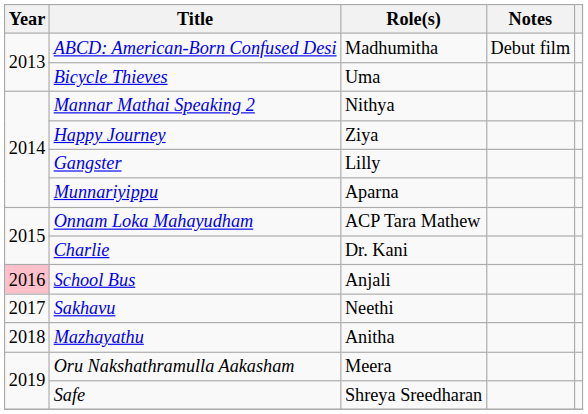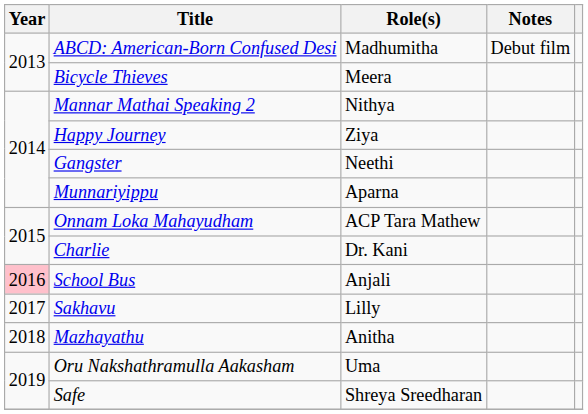 <table class="wikitable sortable">
 <tr>
 <th scope="col">Year</th>
 <th scope="col">Title</th>
 <th scope="col">Role(s)</th>
 <th scope="col" class="unsortable">Notes</th>
 <th scope="col" class="unsortable"></th>
 </tr>
 <tr>
 <td rowspan="2">2013</td>
 <td><em><a href='#'>ABCD: American-Born Confused Desi</a></em></td>
 <td>Madhumitha</td>
 <td>Debut film</td>
 <td></td>
 </tr>
 <tr>
 <td><em><a href='#'>Bicycle Thieves</a></em></td>
-<td>Uma</td>
+<td>Meera</td>
 <td></td>
 <td></td>
 </tr>
 <tr>
 <td rowspan="4">2014</td>
 <td><em><a href='#'>Mannar Mathai Speaking 2</a></em></td>
 <td>Nithya</td>
 <td></td>
 <td></td>
 </tr>
 <tr>
 <td><em><a href='#'>Happy Journey</a></em></td>
 <td>Ziya</td>
 <td></td>
 <td></td>
 </tr>
 <tr>
 <td><em><a href='#'>Gangster</a></em></td>
-<td>Lilly</td>
+<td>Neethi</td>
 <td></td>
 <td></td>
 </tr>
 <tr>
 <td><em><a href='#'>Munnariyippu</a></em></td>
 <td>Aparna</td>
 <td></td>
 <td></td>
 </tr>
 <tr>
 <td rowspan="2">2015</td>
 <td><em><a href='#'>Onnam Loka Mahayudham</a></em></td>
 <td>ACP Tara Mathew</td>
 <td></td>
 <td></td>
 </tr>
 <tr>
 <td><em><a href='#'>Charlie</a></em></td>
 <td>Dr. Kani</td>
 <td></td>
 <td></td>
 </tr>
 <tr>
 <td style="background: pink;">2016</td>
 <td><em><a href='#'>School Bus</a></em></td>
 <td>Anjali</td>
 <td></td>
 <td></td>
 </tr>
 <tr>
 <td>2017</td>
 <td><em><a href='#'>Sakhavu</a></em></td>
-<td>Neethi</td>
+<td>Lilly</td>
 <td></td>
 <td></td>
 </tr>
 <tr>
 <td>2018</td>
 <td><em> <a href='#'>Mazhayathu</a></em></td>
 <td>Anitha</td>
 <td></td>
 <td></td>
 </tr>
 <tr>
 <td rowspan="2">2019</td>
 <td><em>Oru Nakshathramulla Aakasham</em></td>
-<td>Meera</td>
+<td>Uma</td>
 <td></td>
 <td></td>
 </tr>
 <tr>
 <td><em>Safe</em></td>
 <td>Shreya Sreedharan</td>
 <td></td>
 <td></td>
 </tr>
 <tr>
 </tr>
 </table>
